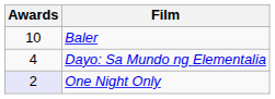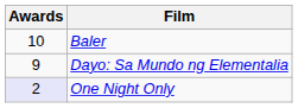 <table class="wikitable" style="text-align:center">
 <tr>
 <th scope="col">Awards</th>
 <th scope="col">Film</th>
 </tr>
 <tr>
 <td>10</td>
 <td align=left><em><a href='#'>Baler</a></em></td>
 </tr>
 <tr>
-<td>4</td>
+<td>9</td>
 <td align=left><em><a href='#'>Dayo: Sa Mundo ng Elementalia</a></em></td>
 </tr>
 <tr>
 <td style="background: lavender;">2</td>
 <td align=left><em><a href='#'>One Night Only</a></em></td>
 </tr>
 </table>
